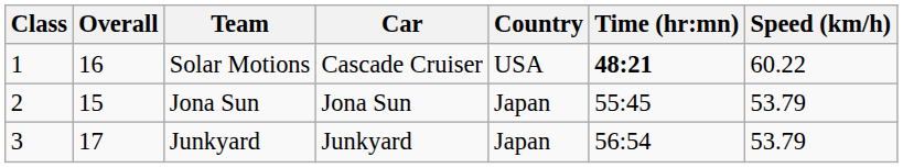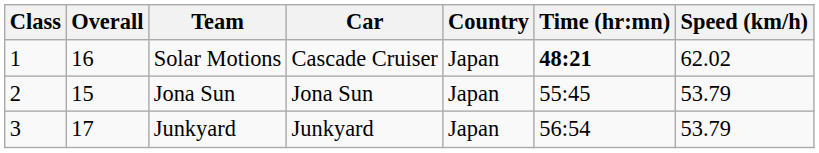 <table class="wikitable">
 <tr>
 <th>Class</th>
 <th>Overall</th>
 <th>Team</th>
 <th>Car</th>
 <th>Country</th>
 <th>Time (hr:mn)</th>
 <th>Speed (km/h)</th>
 </tr>
 <tr>
 <td>1</td>
 <td>16</td>
 <td>Solar Motions</td>
 <td>Cascade Cruiser</td>
-<td>USA</td>
+<td>Japan</td>
 <td><strong>48:21</strong></td>
-<td>60.22</td>
+<td>62.02</td>
 </tr>
 <tr>
 <td>2</td>
 <td>15</td>
 <td>Jona Sun</td>
 <td>Jona Sun</td>
 <td>Japan</td>
 <td>55:45</td>
 <td>53.79</td>
 </tr>
 <tr>
 <td>3</td>
 <td>17</td>
 <td>Junkyard</td>
 <td>Junkyard</td>
 <td>Japan</td>
 <td>56:54</td>
 <td>53.79</td>
 </tr>
 </table>
